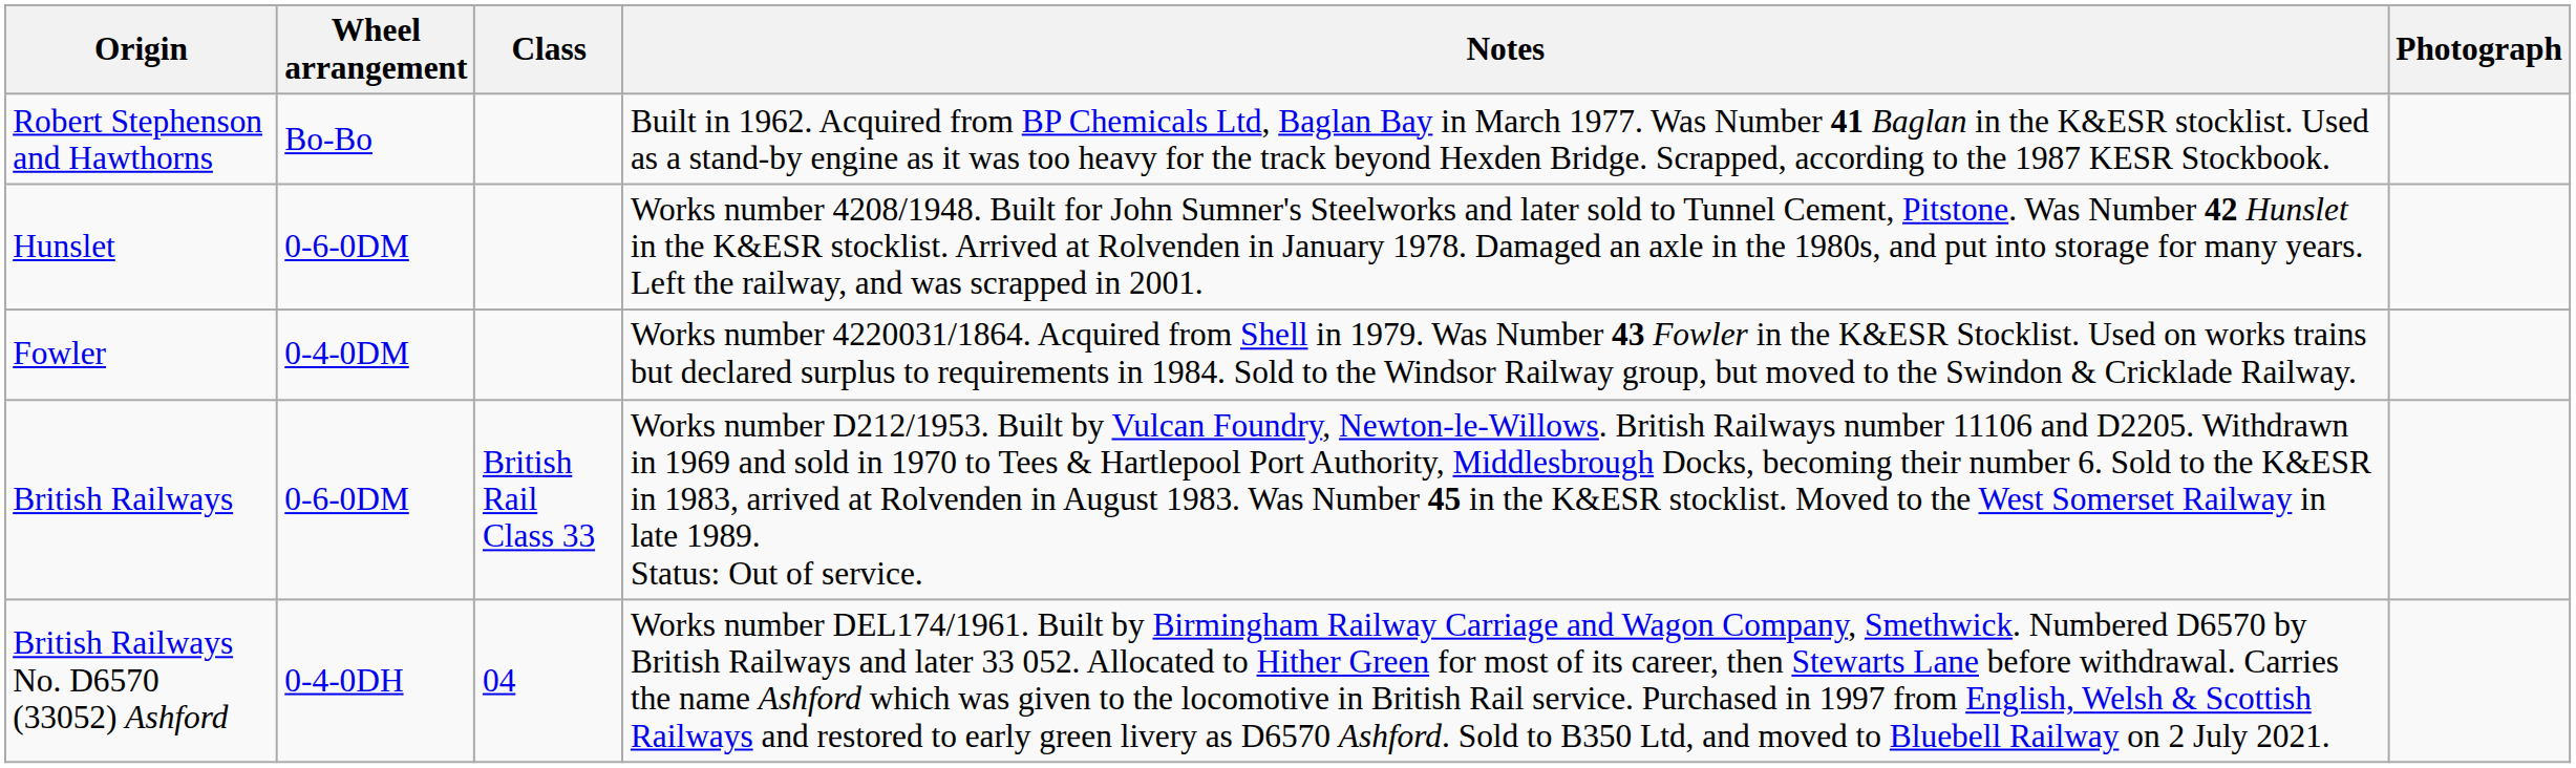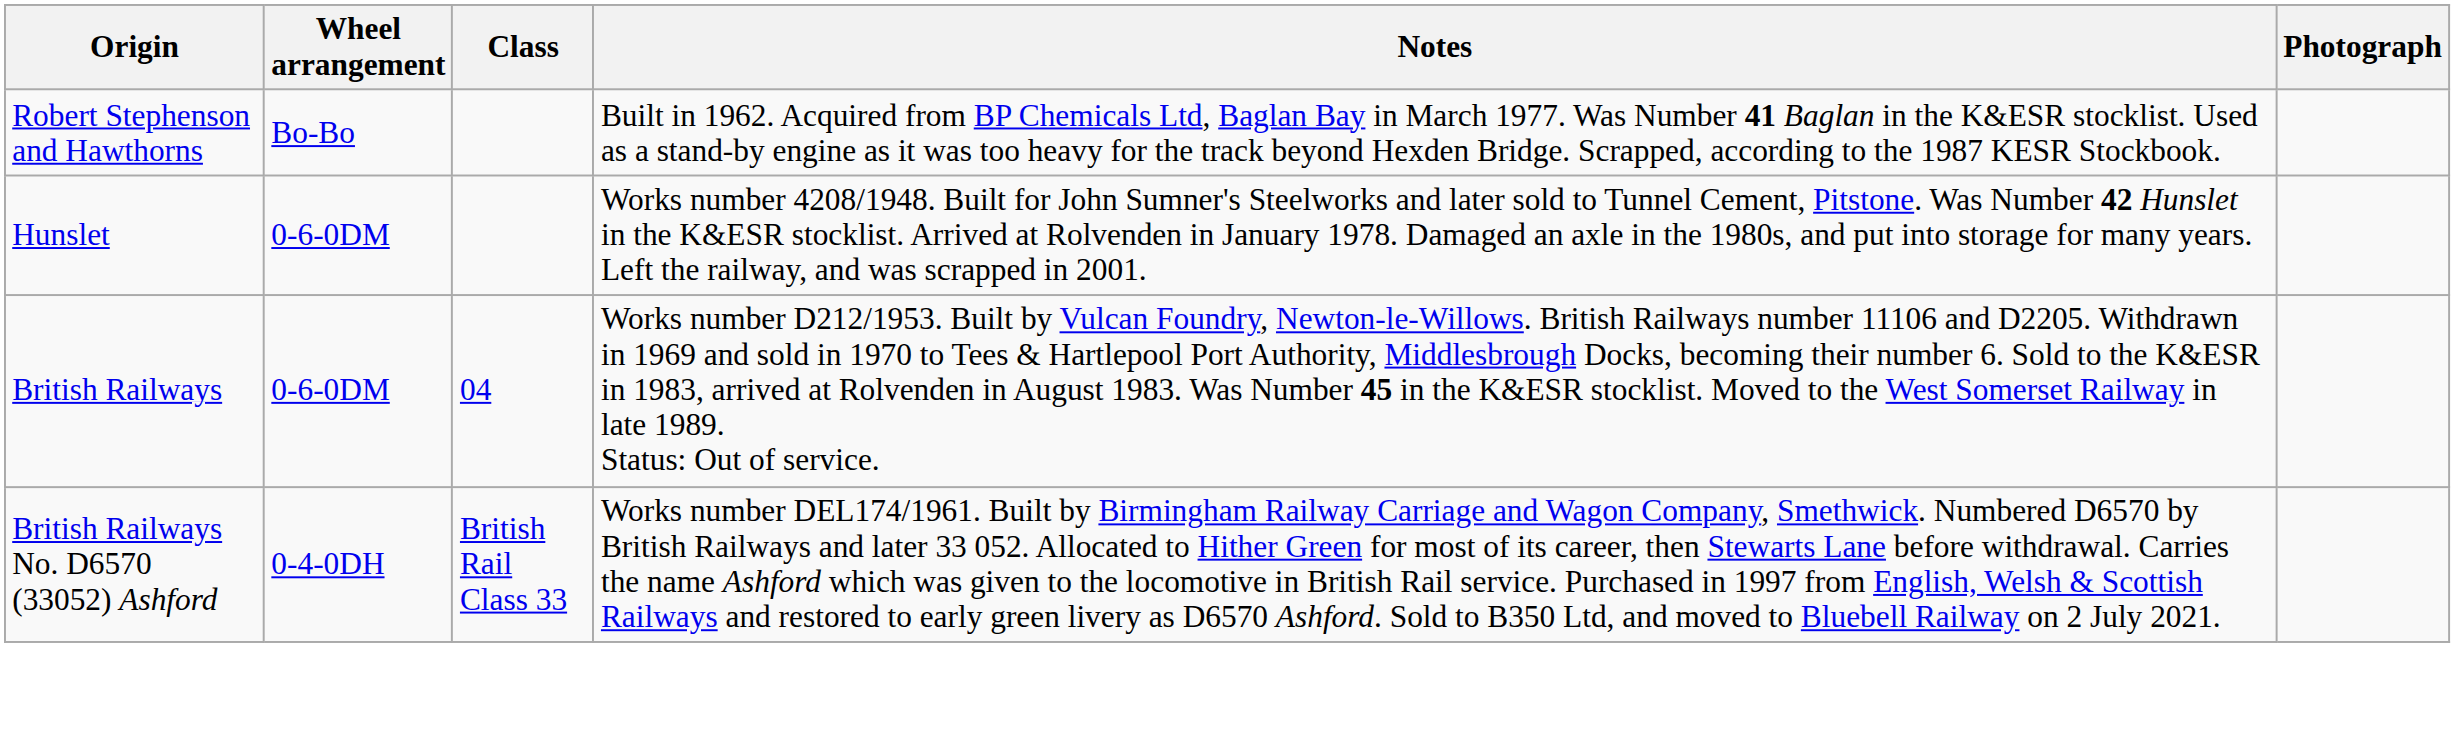 <table class="wikitable">
 <tr>
 <th>Origin</th>
 <th>Wheel<br>arrangement</th>
 <th>Class</th>
 <th>Notes</th>
 <th>Photograph</th>
 </tr>
 <tr>
 <td><a href='#'>Robert Stephenson and Hawthorns</a></td>
 <td><a href='#'>Bo-Bo</a></td>
 <td></td>
 <td>Built in 1962. Acquired from <a href='#'>BP Chemicals Ltd</a>, <a href='#'>Baglan Bay</a> in March 1977. Was Number <strong>41</strong> <em>Baglan</em> in the K&ESR stocklist. Used as a stand-by engine as it was too heavy for the track beyond Hexden Bridge. Scrapped, according to the 1987 KESR Stockbook.</td>
 <td></td>
 </tr>
 <tr>
 <td><a href='#'>Hunslet</a></td>
 <td><a href='#'>0-6-0DM</a></td>
 <td></td>
 <td>Works number 4208/1948. Built for John Sumner's Steelworks and later sold to Tunnel Cement, <a href='#'>Pitstone</a>. Was Number <strong>42</strong> <em>Hunslet</em> in the K&ESR stocklist. Arrived at Rolvenden in January 1978. Damaged an axle in the 1980s, and put into storage for many years. Left the railway, and was scrapped in 2001.</td>
 <td></td>
 </tr>
 <tr>
-<td><a href='#'>Fowler</a></td>
-<td><a href='#'>0-4-0DM</a></td>
-<td></td>
-<td>Works number 4220031/1864. Acquired from <a href='#'>Shell</a> in 1979. Was Number <strong>43</strong> <em>Fowler</em> in the K&ESR Stocklist. Used on works trains but declared surplus to requirements in 1984. Sold to the Windsor Railway group, but moved to the Swindon & Cricklade Railway.</td>
-<td></td>
-</tr>
-<tr>
 <td><a href='#'>British Railways</a></td>
 <td><a href='#'>0-6-0DM</a></td>
-<td><a href='#'>British Rail Class 33</a></td>
+<td><a href='#'>04</a></td>
 <td>Works number D212/1953. Built by <a href='#'>Vulcan Foundry</a>, <a href='#'>Newton-le-Willows</a>. British Railways number 11106 and D2205. Withdrawn in 1969 and sold in 1970 to Tees & Hartlepool Port Authority, <a href='#'>Middlesbrough</a> Docks, becoming their number 6. Sold to the K&ESR in 1983, arrived at Rolvenden in August 1983. Was Number <strong>45</strong> in the K&ESR stocklist. Moved to the <a href='#'>West Somerset Railway</a> in late 1989.<br>Status: Out of service.</td>
 <td></td>
 </tr>
 <tr>
 <td><a href='#'>British Railways</a> No. D6570 (33052) <em>Ashford</em></td>
 <td><a href='#'>0-4-0DH</a></td>
-<td><a href='#'>04</a></td>
+<td><a href='#'>British Rail Class 33</a></td>
 <td>Works number DEL174/1961. Built by <a href='#'>Birmingham Railway Carriage and Wagon Company</a>, <a href='#'>Smethwick</a>. Numbered D6570 by British Railways and later 33 052. Allocated to <a href='#'>Hither Green</a> for most of its career, then <a href='#'>Stewarts Lane</a> before withdrawal. Carries the name <em>Ashford</em> which was given to the locomotive in British Rail service. Purchased in 1997 from <a href='#'>English, Welsh & Scottish Railways</a> and restored to early green livery as D6570 <em>Ashford</em>. Sold to B350 Ltd, and moved to <a href='#'>Bluebell Railway</a> on 2 July 2021.</td>
 <td></td>
 </tr>
 </table>
